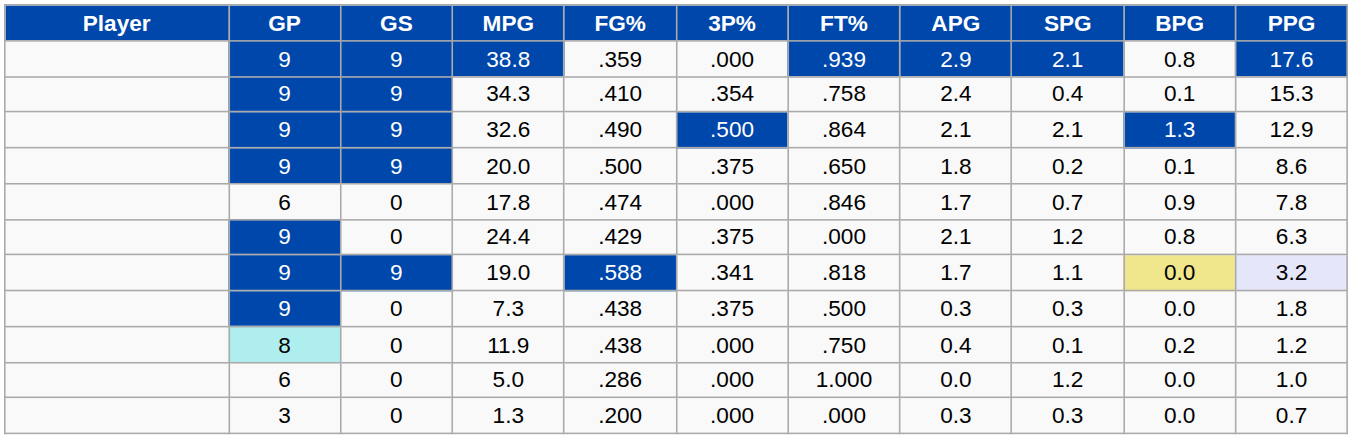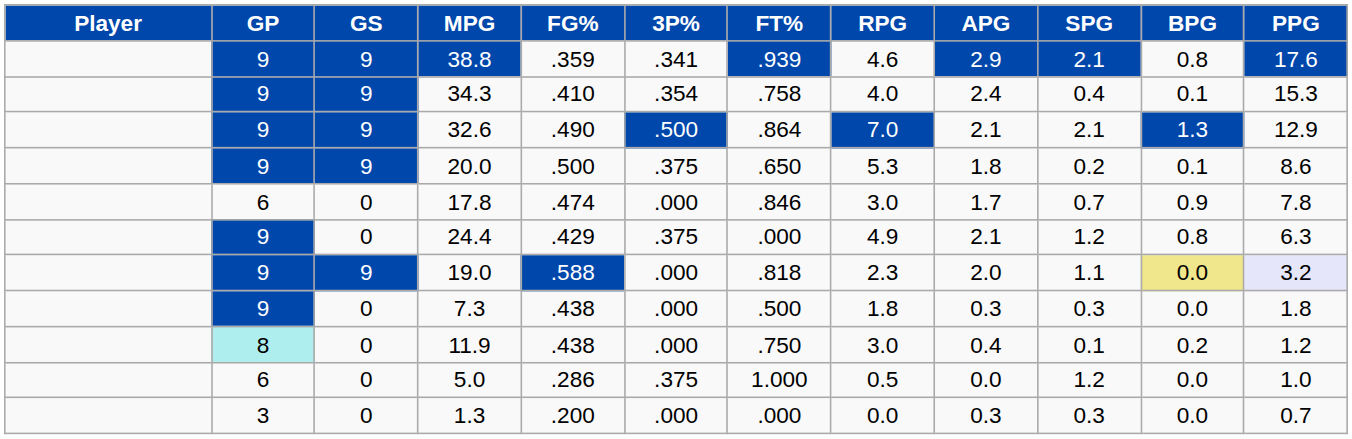 <table class="wikitable sortable" style="font-size:90%; text-align:center;">
 <tr>
 <th style="background:#0047AB;color:white" width="10%">Player</th>
 <th style="background:#0047AB;color:white" width="5%">GP</th>
 <th style="background:#0047AB;color:white" width="5%">GS</th>
 <th style="background:#0047AB;color:white" width="5%">MPG</th>
 <th style="background:#0047AB;color:white" width="5%">FG%</th>
 <th style="background:#0047AB;color:white" width="5%">3P%</th>
 <th style="background:#0047AB;color:white" width="5%">FT%</th>
+<th style="background:#0047AB;color:white" width="5%">RPG</th>
 <th style="background:#0047AB;color:white" width="5%">APG</th>
 <th style="background:#0047AB;color:white" width="5%">SPG</th>
 <th style="background:#0047AB;color:white" width="5%">BPG</th>
 <th style="background:#0047AB;color:white" width="5%">PPG</th>
 </tr>
 <tr>
 <td></td>
 <td style="background:#0047AB;color:white">9</td>
 <td style="background:#0047AB;color:white">9</td>
 <td style="background:#0047AB;color:white">38.8</td>
 <td>.359</td>
-<td>.000</td>
+<td>.341</td>
 <td style="background:#0047AB;color:white">.939</td>
+<td>4.6</td>
 <td style="background:#0047AB;color:white">2.9</td>
 <td style="background:#0047AB;color:white">2.1</td>
 <td>0.8</td>
 <td style="background:#0047AB;color:white">17.6</td>
 </tr>
 <tr>
 <td></td>
 <td style="background:#0047AB;color:white">9</td>
 <td style="background:#0047AB;color:white">9</td>
 <td>34.3</td>
 <td>.410</td>
 <td>.354</td>
 <td>.758</td>
+<td>4.0</td>
 <td>2.4</td>
 <td>0.4</td>
 <td>0.1</td>
 <td>15.3</td>
 </tr>
 <tr>
 <td></td>
 <td style="background:#0047AB;color:white">9</td>
 <td style="background:#0047AB;color:white">9</td>
 <td>32.6</td>
 <td>.490</td>
 <td style="background:#0047AB;color:white">.500</td>
 <td>.864</td>
+<td style="background:#0047AB;color:white">7.0</td>
 <td>2.1</td>
 <td>2.1</td>
 <td style="background:#0047AB;color:white">1.3</td>
 <td>12.9</td>
 </tr>
 <tr>
 <td></td>
 <td style="background:#0047AB;color:white">9</td>
 <td style="background:#0047AB;color:white">9</td>
 <td>20.0</td>
 <td>.500</td>
 <td>.375</td>
 <td>.650</td>
+<td>5.3</td>
 <td>1.8</td>
 <td>0.2</td>
 <td>0.1</td>
 <td>8.6</td>
 </tr>
 <tr>
 <td></td>
 <td>6</td>
 <td>0</td>
 <td>17.8</td>
 <td>.474</td>
 <td>.000</td>
 <td>.846</td>
+<td>3.0</td>
 <td>1.7</td>
 <td>0.7</td>
 <td>0.9</td>
 <td>7.8</td>
 </tr>
 <tr>
 <td></td>
 <td style="background:#0047AB;color:white">9</td>
 <td>0</td>
 <td>24.4</td>
 <td>.429</td>
 <td>.375</td>
 <td>.000</td>
+<td>4.9</td>
 <td>2.1</td>
 <td>1.2</td>
 <td>0.8</td>
 <td>6.3</td>
 </tr>
 <tr>
 <td></td>
 <td style="background:#0047AB;color:white">9</td>
 <td style="background:#0047AB;color:white">9</td>
 <td>19.0</td>
 <td style="background:#0047AB;color:white">.588</td>
-<td>.341</td>
+<td>.000</td>
 <td>.818</td>
-<td>1.7</td>
+<td>2.3</td>
+<td>2.0</td>
 <td>1.1</td>
 <td style="background: khaki;">0.0</td>
 <td style="background: lavender;">3.2</td>
 </tr>
 <tr>
 <td></td>
 <td style="background:#0047AB;color:white">9</td>
 <td>0</td>
 <td>7.3</td>
 <td>.438</td>
-<td>.375</td>
+<td>.000</td>
 <td>.500</td>
+<td>1.8</td>
 <td>0.3</td>
 <td>0.3</td>
 <td>0.0</td>
 <td>1.8</td>
 </tr>
 <tr>
 <td></td>
 <td style="background: paleturquoise;">8</td>
 <td>0</td>
 <td>11.9</td>
 <td>.438</td>
 <td>.000</td>
 <td>.750</td>
+<td>3.0</td>
 <td>0.4</td>
 <td>0.1</td>
 <td>0.2</td>
 <td>1.2</td>
 </tr>
 <tr>
 <td></td>
 <td>6</td>
 <td>0</td>
 <td>5.0</td>
 <td>.286</td>
-<td>.000</td>
+<td>.375</td>
 <td>1.000</td>
+<td>0.5</td>
 <td>0.0</td>
 <td>1.2</td>
 <td>0.0</td>
 <td>1.0</td>
 </tr>
 <tr>
 <td></td>
 <td>3</td>
 <td>0</td>
 <td>1.3</td>
 <td>.200</td>
 <td>.000</td>
 <td>.000</td>
+<td>0.0</td>
 <td>0.3</td>
 <td>0.3</td>
 <td>0.0</td>
 <td>0.7</td>
 </tr>
 </table>
